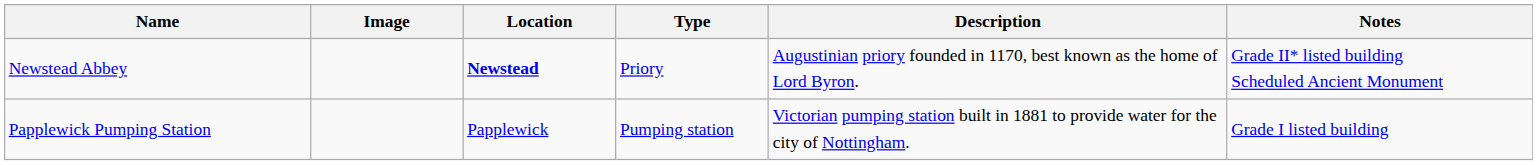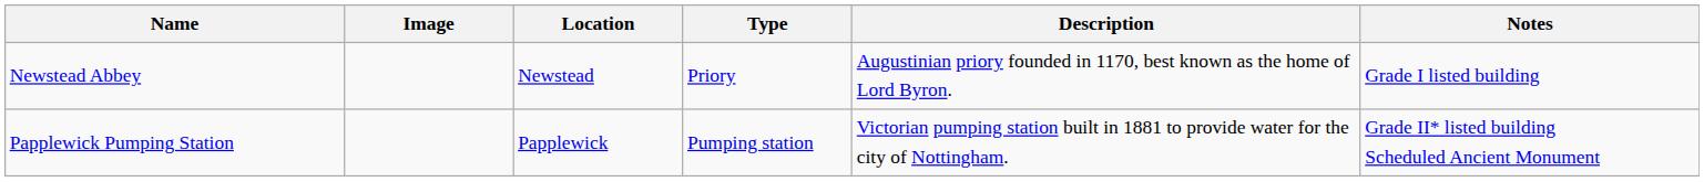 <table class="wikitable sortable" style="font-size:90%;width:100%;border:0px;text-align:left;line-height:150%;">
 <tr>
 <th width="20%">Name</th>
 <th width="10%" class="unsortable">Image</th>
 <th width="10%">Location</th>
 <th width="10%">Type</th>
 <th width="30%" class="unsortable">Description</th>
 <th width="20%" class="unsortable">Notes</th>
 </tr>
 <tr>
 <td><a href='#'>Newstead Abbey</a></td>
 <td></td>
-<td><strong><a href='#'>Newstead</a></strong></td>
+<td><a href='#'>Newstead</a></td>
 <td><a href='#'>Priory</a></td>
 <td><a href='#'>Augustinian</a> <a href='#'>priory</a> founded in 1170, best known as the home of <a href='#'>Lord Byron</a>.</td>
-<td><a href='#'>Grade II* listed building</a> <br> <a href='#'>Scheduled Ancient Monument</a></td>
+<td><a href='#'>Grade I listed building</a></td>
 </tr>
 <tr>
 <td><a href='#'>Papplewick Pumping Station</a></td>
 <td style="text-align:center"></td>
 <td><a href='#'>Papplewick</a></td>
 <td><a href='#'>Pumping station</a></td>
 <td><a href='#'>Victorian</a> <a href='#'>pumping station</a> built in 1881 to provide water for the city of <a href='#'>Nottingham</a>.</td>
-<td><a href='#'>Grade I listed building</a></td>
+<td><a href='#'>Grade II* listed building</a> <br> <a href='#'>Scheduled Ancient Monument</a></td>
 </tr>
 <tr>
 </tr>
 </table>
